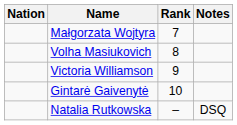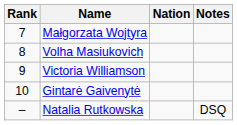 <table class="wikitable sortable" style="text-align:center">
 <tr>
+<th>Rank</th>
+<th>Name</th>
 <th>Nation</th>
-<th>Name</th>
-<th>Rank</th>
 <th>Notes</th>
 </tr>
 <tr>
+<td>7</td>
+<td align=left><a href='#'>Małgorzata Wojtyra</a></td>
 <td align=left></td>
-<td align=left><a href='#'>Małgorzata Wojtyra</a></td>
-<td>7</td>
 <td></td>
 </tr>
 <tr>
+<td>8</td>
+<td align=left><a href='#'>Volha Masiukovich</a></td>
 <td align=left></td>
-<td align=left><a href='#'>Volha Masiukovich</a></td>
-<td>8</td>
 <td></td>
 </tr>
 <tr>
+<td>9</td>
+<td align=left><a href='#'>Victoria Williamson</a></td>
 <td align=left></td>
-<td align=left><a href='#'>Victoria Williamson</a></td>
-<td>9</td>
 <td></td>
 </tr>
 <tr>
+<td>10</td>
+<td align=left><a href='#'>Gintarė Gaivenytė</a></td>
 <td align=left></td>
-<td align=left><a href='#'>Gintarė Gaivenytė</a></td>
-<td>10</td>
 <td></td>
 </tr>
 <tr>
+<td>–</td>
+<td align=left><a href='#'>Natalia Rutkowska</a></td>
 <td align=left></td>
-<td align=left><a href='#'>Natalia Rutkowska</a></td>
-<td>–</td>
 <td>DSQ</td>
 </tr>
 </table>
